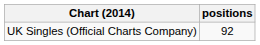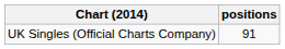 <table class="wikitable">
 <tr>
 <th>Chart (2014)</th>
 <th>positions</th>
 </tr>
 <tr>
 <td>UK Singles (Official Charts Company)</td>
-<td style="text-align:center;">92</td>
+<td style="text-align:center;">91</td>
 </tr>
 </table>
